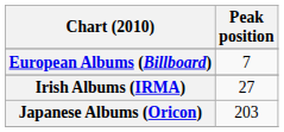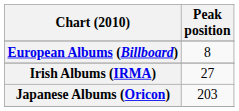 <table class="wikitable sortable plainrowheaders" style="text-align:center">
 <tr>
 <th scope="col">Chart (2010)</th>
 <th scope="col">Peak<br>position</th>
 </tr>
 <tr>
 </tr>
 <tr>
 </tr>
 <tr>
 </tr>
 <tr>
 </tr>
 <tr>
 </tr>
 <tr>
 <th scope="row"><a href='#'>European Albums</a> (<em><a href='#'>Billboard</a></em>)</th>
-<td>7</td>
+<td>8</td>
 </tr>
 <tr>
 </tr>
 <tr>
 </tr>
 <tr>
 <th scope="row">Irish Albums (<a href='#'>IRMA</a>)</th>
 <td style="text-align:center">27</td>
 </tr>
 <tr>
 <th scope="row">Japanese Albums (<a href='#'>Oricon</a>)</th>
 <td>203</td>
 </tr>
 <tr>
 </tr>
 <tr>
 </tr>
 <tr>
 </tr>
 <tr>
 </tr>
 <tr>
 </tr>
 </table>
